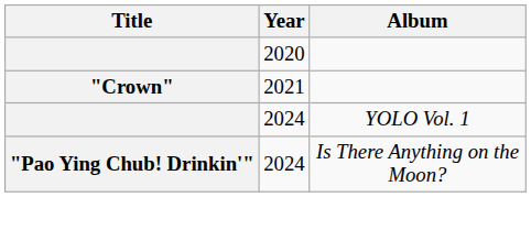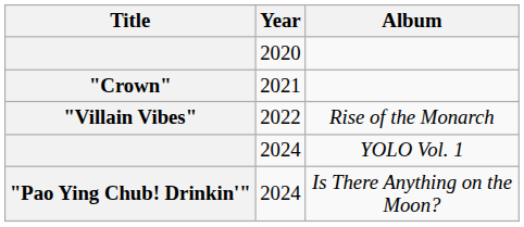 <table class="wikitable plainrowheaders" style="text-align:center;">
 <tr>
 <th scope="col">Title</th>
 <th scope="col">Year</th>
 <th scope="col" style="width:10em;">Album</th>
 </tr>
 <tr>
 <th scope="row"><br></th>
 <td>2020</td>
 <td></td>
 </tr>
 <tr>
 <th scope="row">"Crown"<br></th>
 <td>2021</td>
 <td></td>
 </tr>
 <tr>
+<th scope="row">"Villain Vibes"<br></th>
+<td>2022</td>
+<td><em>Rise of the Monarch</em></td>
+</tr>
+<tr>
 <th scope="row"><br></th>
 <td>2024</td>
 <td><em>YOLO Vol. 1</em></td>
 </tr>
 <tr>
 <th scope="row">"Pao Ying Chub! Drinkin'"<br></th>
 <td>2024</td>
 <td><em>Is There Anything on the Moon?</em></td>
 </tr>
 </table>
